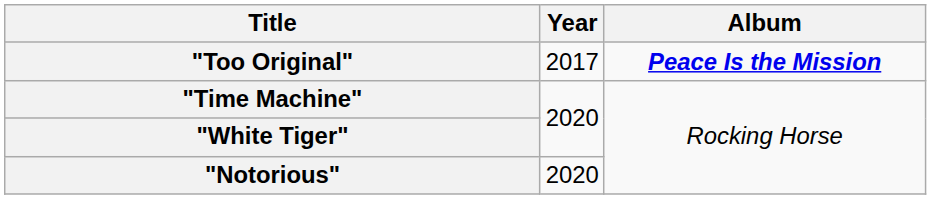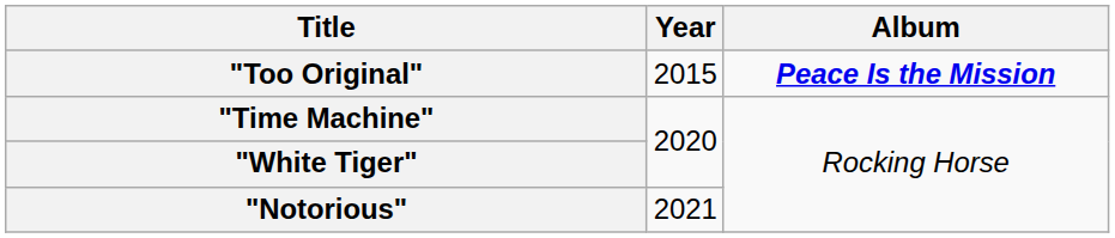 <table class="wikitable plainrowheaders" style="text-align:center;">
 <tr>
 <th scope="col" style="width:22em;">Title</th>
 <th scope="col">Year</th>
 <th scope="col" style="width:13em;">Album</th>
 </tr>
 <tr>
 <th scope="row">"Too Original"<br></th>
-<td>2017</td>
+<td>2015</td>
 <td><strong><em><a href='#'>Peace Is the Mission</a></em></strong></td>
 </tr>
 <tr>
 <th scope="row">"Time Machine"</th>
 <td rowspan="2">2020</td>
 <td rowspan="3"><em>Rocking Horse</em></td>
 </tr>
 <tr>
 <th scope="row">"White Tiger"</th>
 </tr>
 <tr>
 <th scope="row">"Notorious"</th>
-<td>2020</td>
+<td>2021</td>
 </tr>
 </table>
